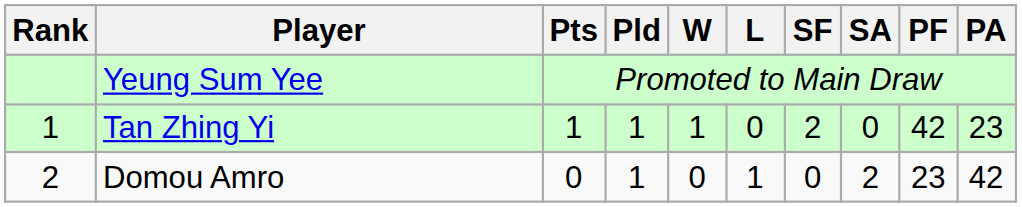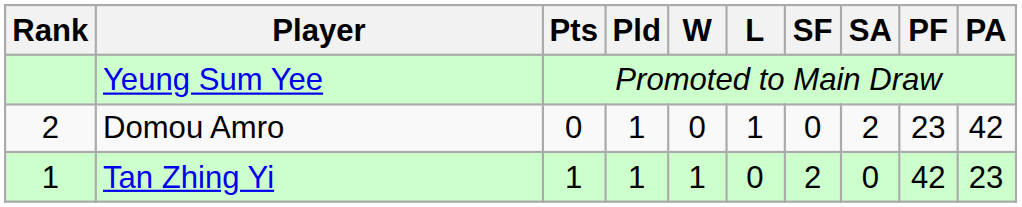 <table class=wikitable style="text-align:center; font-size:90%">
 <tr>
 <th width="20">Rank</th>
 <th width="200">Player</th>
 <th width="20">Pts</th>
 <th width="20">Pld</th>
 <th width="20">W</th>
 <th width="20">L</th>
 <th width="20">SF</th>
 <th width="20">SA</th>
 <th width="20">PF</th>
 <th width="20">PA</th>
 </tr>
 <tr bgcolor="#ccffcc">
 <td></td>
 <td style="text-align:left"> <a href='#'>Yeung Sum Yee</a></td>
 <td bgcolor="#ccffcc" colspan="8"><em>Promoted to Main Draw</em></td>
 </tr>
+<tr>
+<td>2</td>
+<td style="text-align:left"> Domou Amro</td>
+<td>0</td>
+<td>1</td>
+<td>0</td>
+<td>1</td>
+<td>0</td>
+<td>2</td>
+<td>23</td>
+<td>42</td>
+</tr>
 <tr bgcolor="#ccffcc">
 <td>1</td>
 <td style="text-align:left"> <a href='#'>Tan Zhing Yi</a></td>
 <td>1</td>
 <td>1</td>
 <td>1</td>
 <td>0</td>
 <td>2</td>
 <td>0</td>
 <td>42</td>
 <td>23</td>
 </tr>
-<tr>
-<td>2</td>
-<td style="text-align:left"> Domou Amro</td>
-<td>0</td>
-<td>1</td>
-<td>0</td>
-<td>1</td>
-<td>0</td>
-<td>2</td>
-<td>23</td>
-<td>42</td>
-</tr>
 </table>
